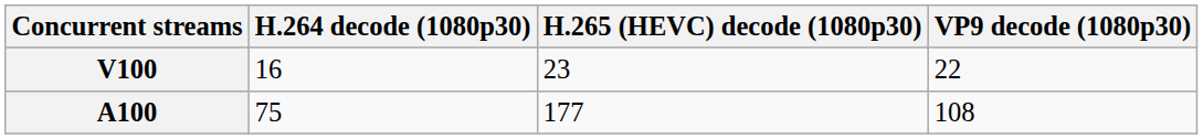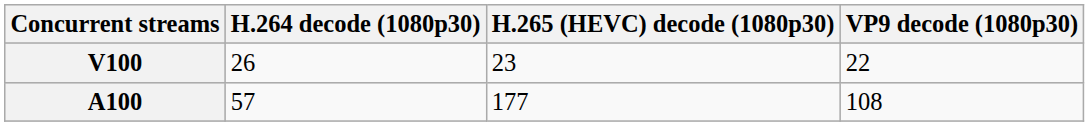 <table class="wikitable" style="text-align:left;">
 <tr>
 <th>Concurrent streams</th>
 <th>H.264 decode (1080p30)</th>
 <th>H.265 (HEVC) decode (1080p30)</th>
 <th>VP9 decode (1080p30)</th>
 </tr>
 <tr>
 <th>V100</th>
-<td>16</td>
+<td>26</td>
 <td>23</td>
 <td>22</td>
 </tr>
 <tr>
 <th>A100</th>
-<td>75</td>
+<td>57</td>
 <td>177</td>
 <td>108</td>
 </tr>
 </table>
